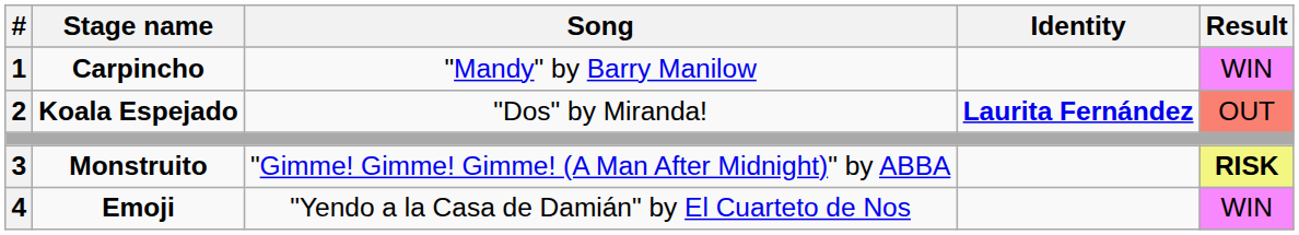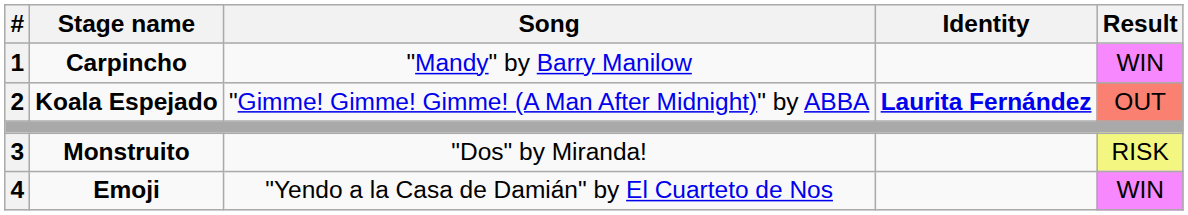 <table class="wikitable plainrowheaders" style="text-align: center;">
 <tr>
 <th>#</th>
 <th>Stage name</th>
 <th>Song</th>
 <th>Identity</th>
 <th>Result</th>
 </tr>
 <tr>
 <th><strong>1</strong></th>
 <td><strong>Carpincho</strong></td>
 <td>"<a href='#'>Mandy</a>" by <a href='#'>Barry Manilow</a></td>
 <td></td>
 <td bgcolor="#F888FD">WIN</td>
 </tr>
 <tr>
 <th><strong>2</strong></th>
 <td><strong>Koala Espejado</strong></td>
-<td>"Dos" by Miranda!</td>
+<td>"<a href='#'>Gimme! Gimme! Gimme! (A Man After Midnight)</a>" by <a href='#'>ABBA</a></td>
 <td><strong><a href='#'>Laurita Fernández</a></strong></td>
 <td bgcolor="salmon">OUT</td>
 </tr>
 <tr>
 <td colspan="5" style="background:darkgray"></td>
 </tr>
 <tr>
 <th><strong>3</strong></th>
 <td><strong>Monstruito</strong></td>
-<td>"<a href='#'>Gimme! Gimme! Gimme! (A Man After Midnight)</a>" by <a href='#'>ABBA</a></td>
+<td>"Dos" by Miranda!</td>
 <td></td>
-<td bgcolor="#F3F781"><strong>RISK</strong></td>
+<td bgcolor="#F3F781">RISK</td>
 </tr>
 <tr>
 <th><strong>4</strong></th>
 <td><strong>Emoji</strong></td>
 <td>"Yendo a la Casa de Damián" by <a href='#'>El Cuarteto de Nos</a></td>
 <td></td>
 <td bgcolor="#F888FD">WIN</td>
 </tr>
 </table>
